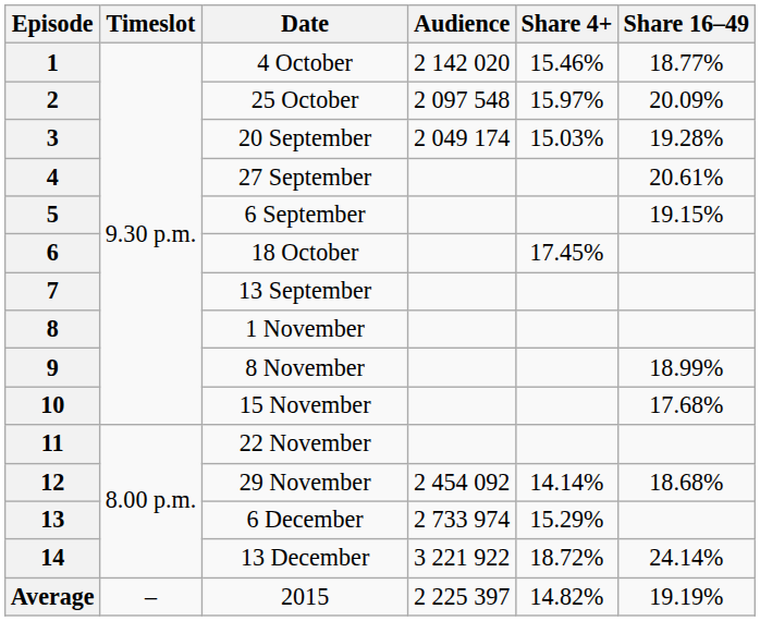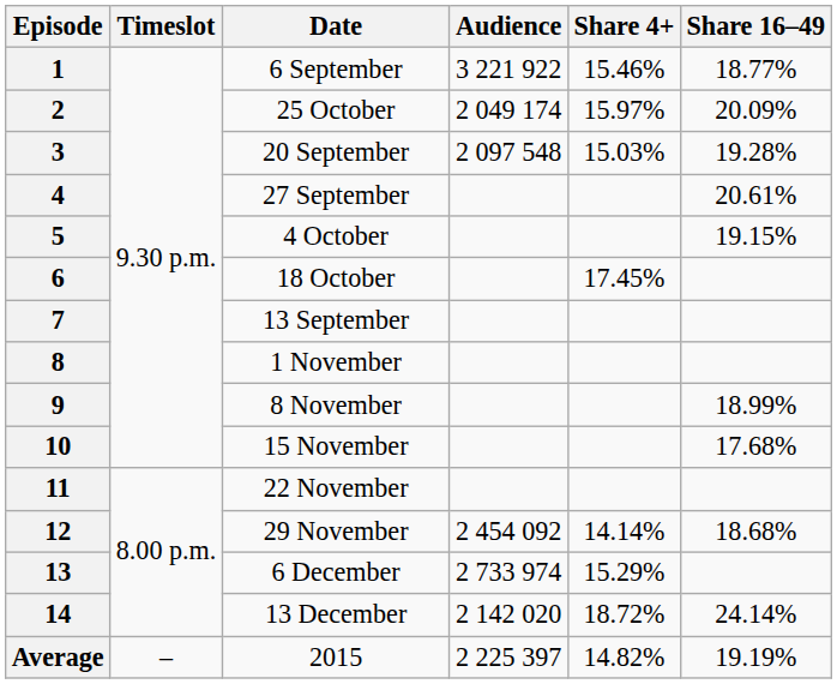 <table class="wikitable sortable" style="text-align:center">
 <tr>
 <th>Episode</th>
 <th>Timeslot</th>
 <th scope="col" style="width:130px;">Date</th>
 <th>Audience</th>
 <th>Share 4+</th>
 <th>Share 16–49</th>
 </tr>
 <tr>
 <th>1</th>
 <td rowspan="10">9.30 p.m.</td>
-<td>4 October</td>
-<td>2 142 020</td>
+<td>6 September</td>
+<td>3 221 922</td>
 <td>15.46%</td>
 <td>18.77%</td>
 </tr>
 <tr>
 <th>2</th>
 <td>25 October</td>
-<td>2 097 548</td>
+<td>2 049 174</td>
 <td>15.97%</td>
 <td>20.09%</td>
 </tr>
 <tr>
 <th>3</th>
 <td>20 September</td>
-<td>2 049 174</td>
+<td>2 097 548</td>
 <td>15.03%</td>
 <td>19.28%</td>
 </tr>
 <tr>
 <th>4</th>
 <td>27 September</td>
 <td></td>
 <td></td>
 <td>20.61%</td>
 </tr>
 <tr>
 <th>5</th>
-<td>6 September</td>
+<td>4 October</td>
 <td></td>
 <td></td>
 <td>19.15%</td>
 </tr>
 <tr>
 <th>6</th>
 <td>18 October</td>
 <td></td>
 <td>17.45%</td>
 </tr>
 <tr>
 <th>7</th>
 <td>13 September</td>
 <td></td>
 <td></td>
 <td></td>
 </tr>
 <tr>
 <th>8</th>
 <td>1 November</td>
 <td></td>
 <td></td>
 <td></td>
 </tr>
 <tr>
 <th>9</th>
 <td>8 November</td>
 <td></td>
 <td></td>
 <td>18.99%</td>
 </tr>
 <tr>
 <th>10</th>
 <td>15 November</td>
 <td></td>
 <td></td>
 <td>17.68%</td>
 </tr>
 <tr>
 <th>11</th>
 <td rowspan="4">8.00 p.m.</td>
 <td>22 November</td>
 <td></td>
 <td></td>
 <td></td>
 </tr>
 <tr>
 <th>12</th>
 <td>29 November</td>
 <td>2 454 092</td>
 <td>14.14%</td>
 <td>18.68%</td>
 </tr>
 <tr>
 <th>13</th>
 <td>6 December</td>
 <td>2 733 974</td>
 <td>15.29%</td>
 <td></td>
 </tr>
 <tr>
 <th>14</th>
 <td>13 December</td>
-<td>3 221 922</td>
+<td>2 142 020</td>
 <td>18.72%</td>
 <td>24.14%</td>
 </tr>
 <tr>
 <th>Average</th>
 <td>–</td>
 <td>2015</td>
 <td>2 225 397</td>
 <td>14.82%</td>
 <td>19.19%</td>
 </tr>
 </table>
